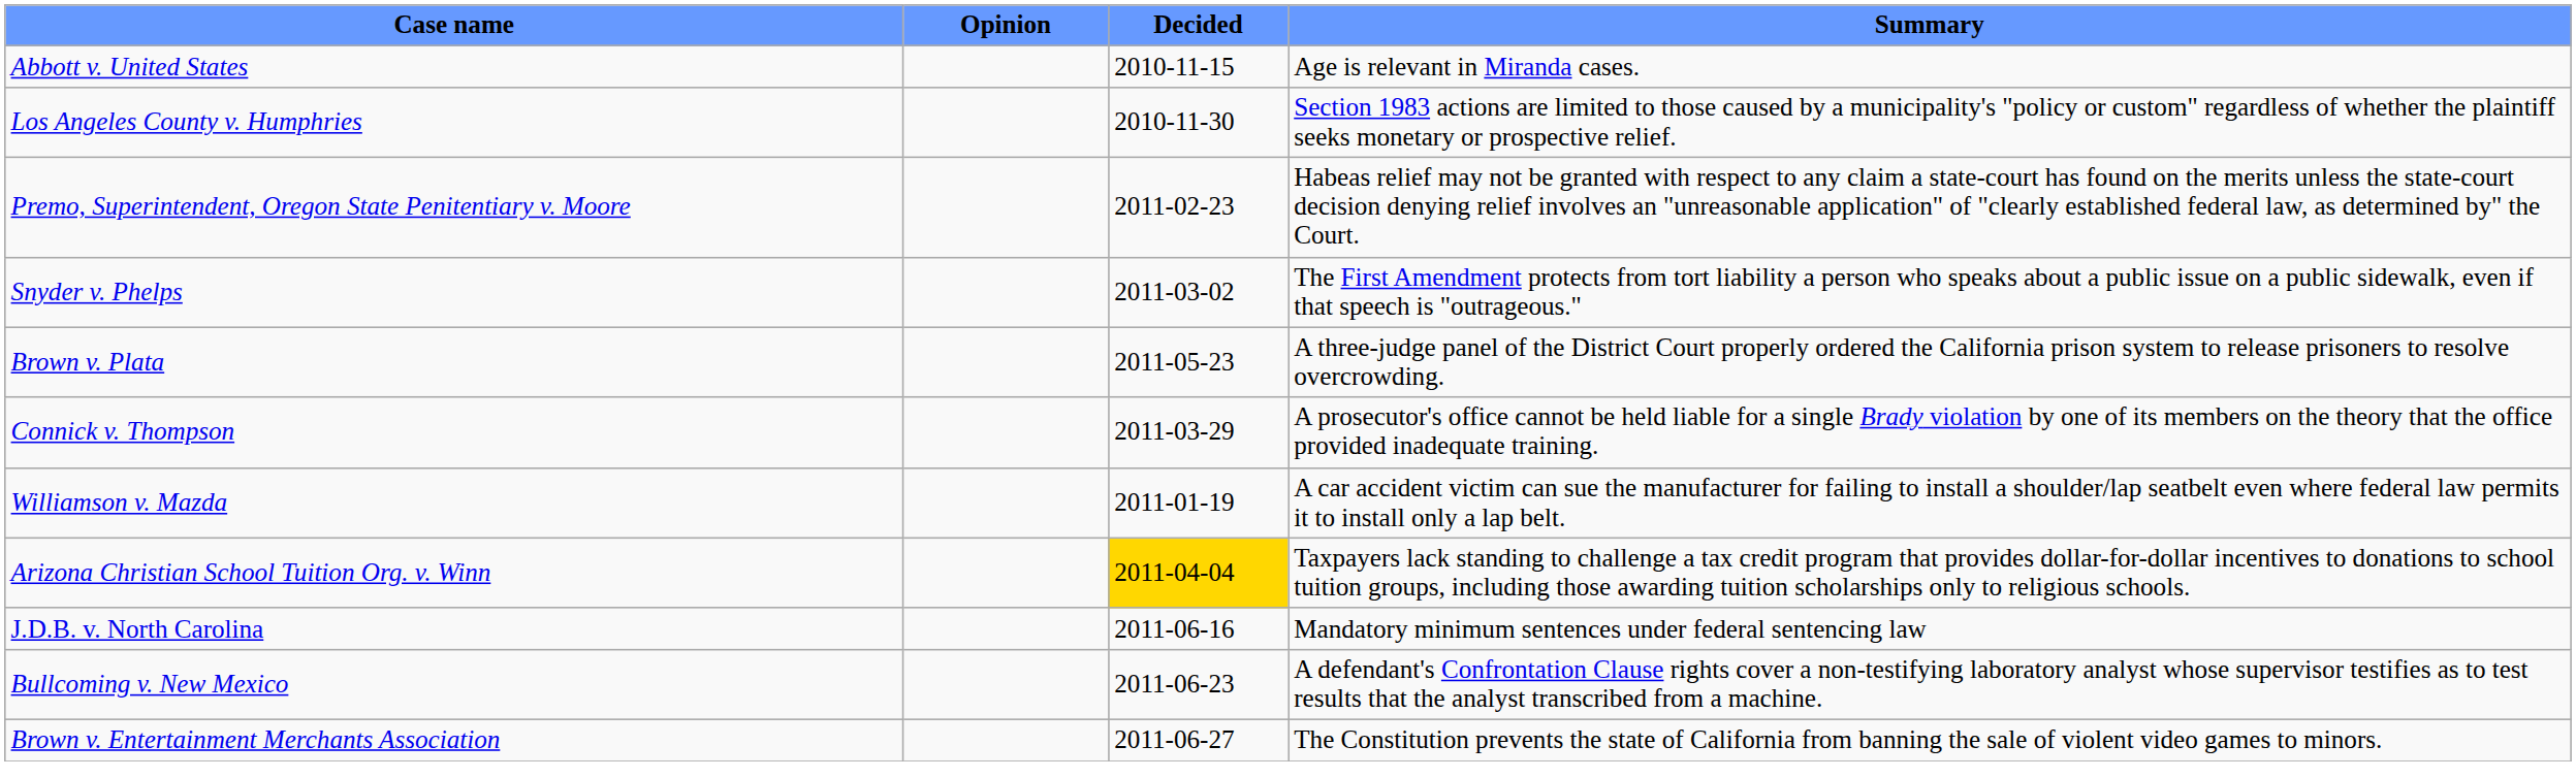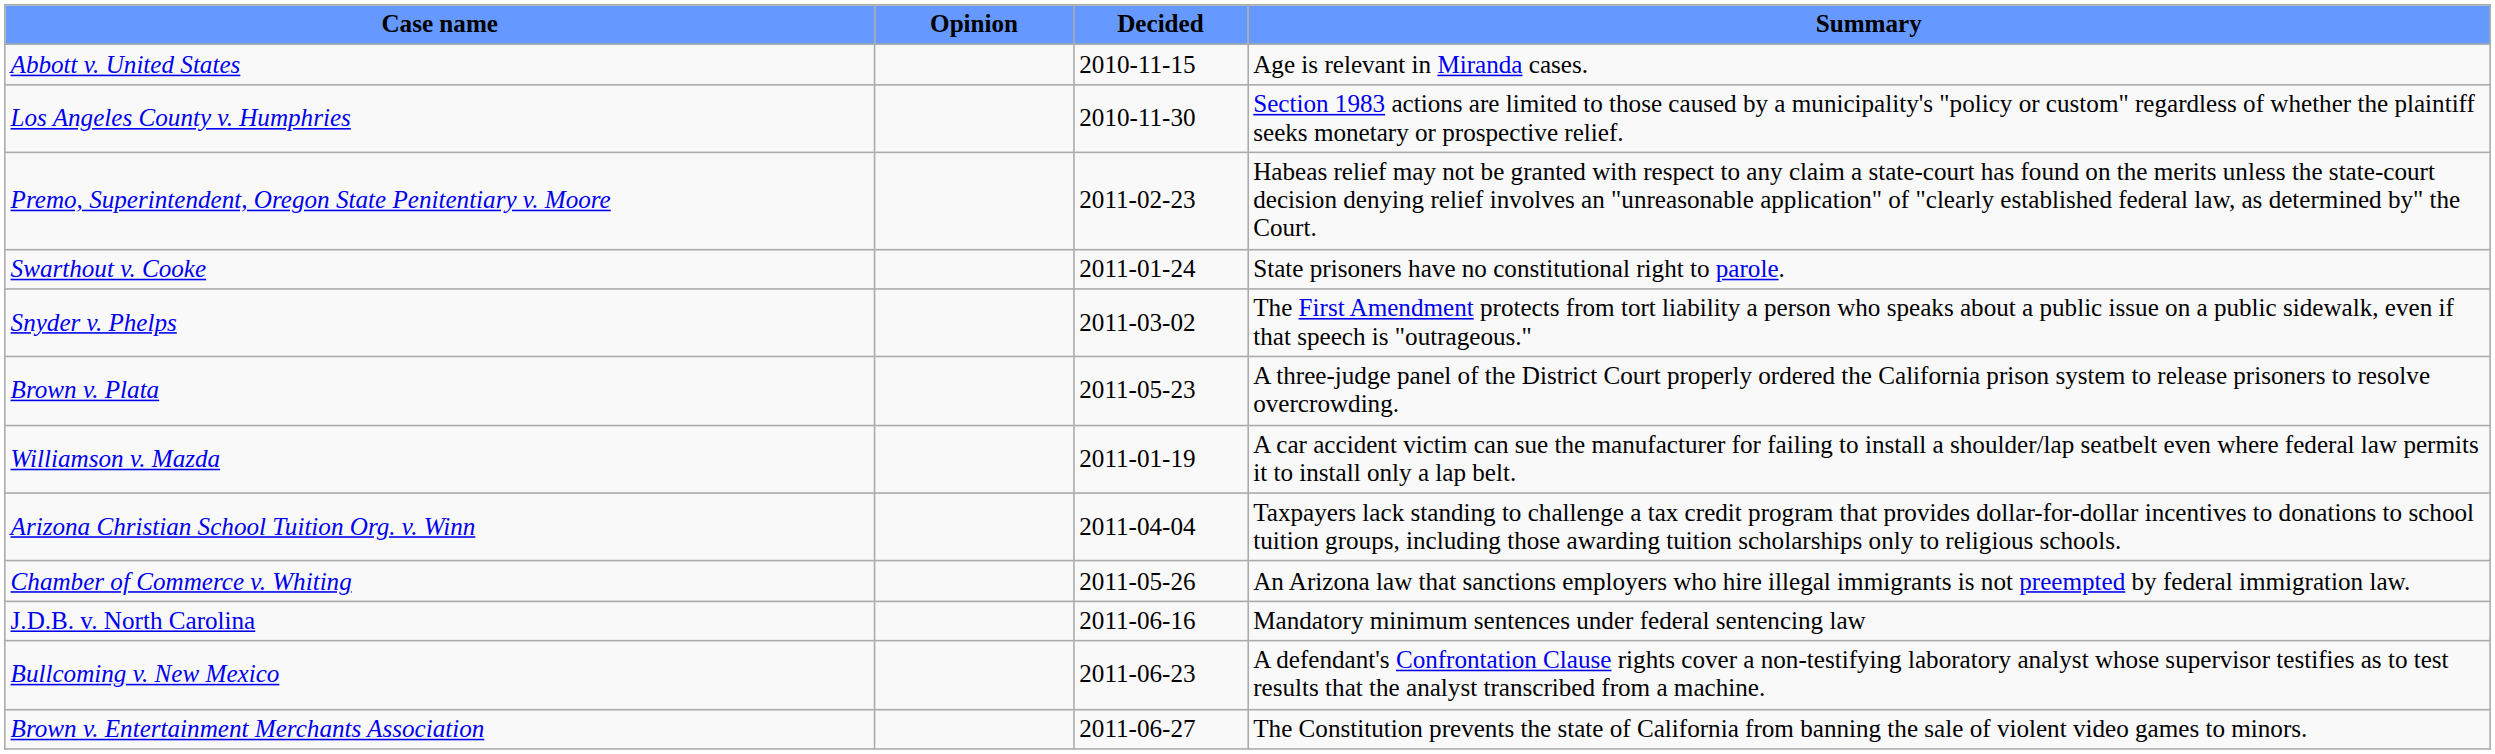 <table class="wikitable" style="margin:auto;width:100%">
 <tr>
 <th style="background:#69f;">Case name</th>
 <th style="background:#69f; width:8%;">Opinion</th>
 <th style="background:#69f; width:7%;">Decided</th>
 <th style="background:#69f; width:50%;">Summary</th>
 </tr>
 <tr>
 <td><em><a href='#'>Abbott v. United States</a></em></td>
 <td></td>
 <td>2010-11-15</td>
 <td>Age is relevant in <a href='#'>Miranda</a> cases.</td>
 </tr>
 <tr>
 <td><em><a href='#'>Los Angeles County v. Humphries</a></em></td>
 <td></td>
 <td>2010-11-30</td>
 <td><a href='#'>Section 1983</a> actions are limited to those caused by a municipality's "policy or custom" regardless of whether the plaintiff seeks monetary or prospective relief.</td>
 </tr>
 <tr>
 <td><em><a href='#'>Premo, Superintendent, Oregon State Penitentiary v. Moore</a></em></td>
 <td></td>
 <td>2011-02-23</td>
 <td>Habeas relief may not be granted with respect to any claim a state-court has found on the merits unless the state-court decision denying relief involves an "unreasonable application" of "clearly established federal law, as determined by" the Court.</td>
 </tr>
 <tr>
+<td><em><a href='#'>Swarthout v. Cooke</a></em></td>
+<td></td>
+<td>2011-01-24</td>
+<td>State prisoners have no constitutional right to <a href='#'>parole</a>.</td>
+</tr>
+<tr>
 <td><em><a href='#'>Snyder v. Phelps</a></em></td>
 <td></td>
 <td>2011-03-02</td>
 <td>The <a href='#'>First Amendment</a> protects from tort liability a person who speaks about a public issue on a public sidewalk, even if that speech is "outrageous."</td>
 </tr>
 <tr>
 <td><em><a href='#'>Brown v. Plata</a></em></td>
 <td></td>
 <td>2011-05-23</td>
 <td>A three-judge panel of the District Court properly ordered the California prison system to release prisoners to resolve overcrowding.</td>
 </tr>
 <tr>
-<td><em><a href='#'>Connick v. Thompson</a></em></td>
-<td></td>
-<td>2011-03-29</td>
-<td>A prosecutor's office cannot be held liable for a single <a href='#'><em>Brady</em> violation</a> by one of its members on the theory that the office provided inadequate training.</td>
-</tr>
-<tr>
 <td><em><a href='#'>Williamson v. Mazda</a></em></td>
 <td></td>
 <td>2011-01-19</td>
 <td>A car accident victim can sue the manufacturer for failing to install a shoulder/lap seatbelt even where federal law permits it to install only a lap belt.</td>
 </tr>
 <tr>
 <td><em><a href='#'>Arizona Christian School Tuition Org. v. Winn</a></em></td>
 <td></td>
-<td style="background: gold;">2011-04-04</td>
+<td>2011-04-04</td>
 <td>Taxpayers lack standing to challenge a tax credit program that provides dollar-for-dollar incentives to donations to school tuition groups, including those awarding tuition scholarships only to religious schools.</td>
+</tr>
+<tr>
+<td><em><a href='#'>Chamber of Commerce v. Whiting</a></em></td>
+<td></td>
+<td>2011-05-26</td>
+<td>An Arizona law that sanctions employers who hire illegal immigrants is not <a href='#'>preempted</a> by federal immigration law.</td>
 </tr>
 <tr>
 <td><a href='#'>J.D.B. v. North Carolina</a></td>
 <td></td>
 <td>2011-06-16</td>
 <td>Mandatory minimum sentences under federal sentencing law</td>
 </tr>
 <tr>
 <td><em><a href='#'>Bullcoming v. New Mexico</a></em></td>
 <td></td>
 <td>2011-06-23</td>
 <td>A defendant's <a href='#'>Confrontation Clause</a> rights cover a non-testifying laboratory analyst whose supervisor testifies as to test results that the analyst transcribed from a machine.</td>
 </tr>
 <tr>
 <td><em><a href='#'>Brown v. Entertainment Merchants Association</a></em></td>
 <td></td>
 <td>2011-06-27</td>
 <td>The Constitution prevents the state of California from banning the sale of violent video games to minors.</td>
 </tr>
 </table>
